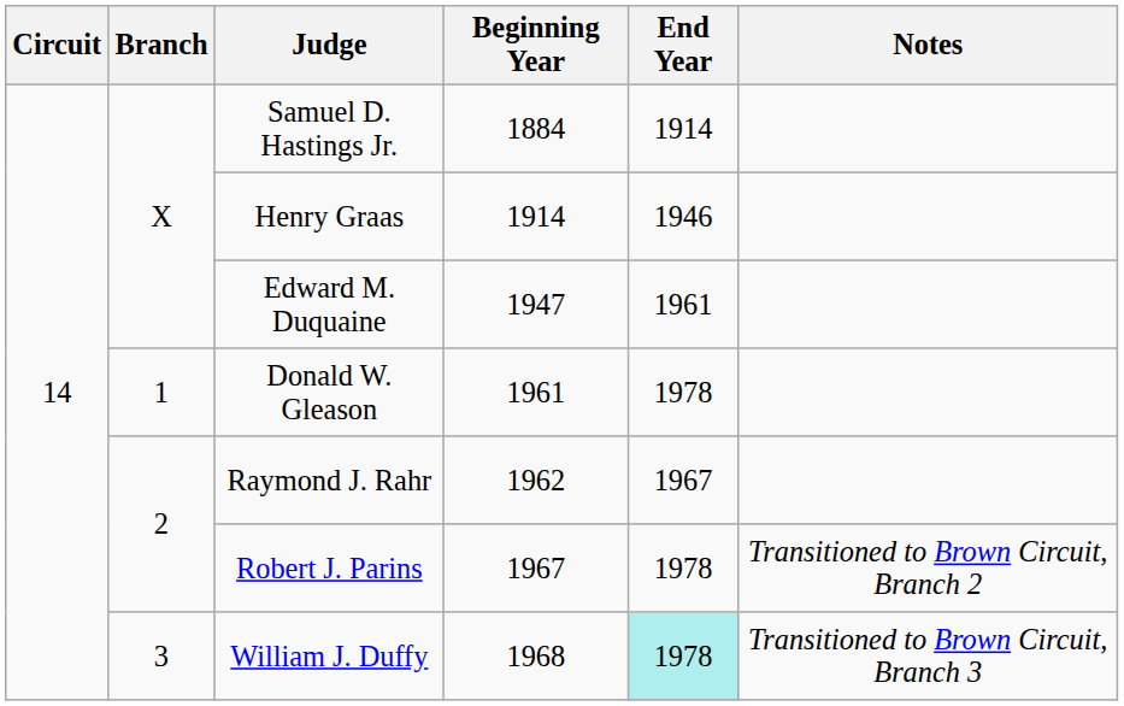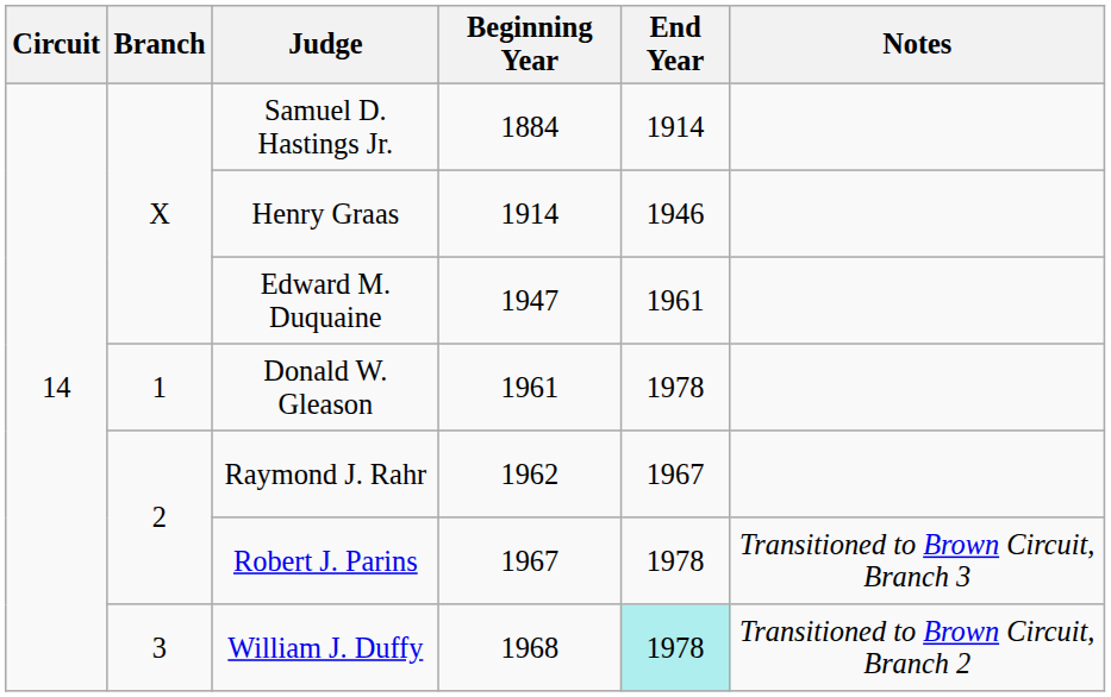 <table class=wikitable style="text-align:center">
 <tr>
 <th>Circuit</th>
 <th>Branch</th>
 <th>Judge</th>
 <th>Beginning Year</th>
 <th>End Year</th>
 <th>Notes</th>
 </tr>
 <tr style="height:3em">
 <td rowspan="7">14</td>
 <td rowspan="3">X</td>
 <td>Samuel D. Hastings Jr.</td>
 <td>1884</td>
 <td>1914</td>
 <td></td>
 </tr>
 <tr style="height:3em">
 <td>Henry Graas</td>
 <td>1914</td>
 <td>1946</td>
 <td></td>
 </tr>
 <tr style="height:3em">
 <td>Edward M. Duquaine</td>
 <td>1947</td>
 <td>1961</td>
 <td></td>
 </tr>
 <tr style="height:3em">
 <td>1</td>
 <td>Donald W. Gleason</td>
 <td>1961</td>
 <td>1978</td>
 <td></td>
 </tr>
 <tr style="height:3em">
 <td rowspan="2">2</td>
 <td>Raymond J. Rahr</td>
 <td>1962</td>
 <td>1967</td>
 <td></td>
 </tr>
 <tr style="height:3em">
 <td><a href='#'>Robert J. Parins</a></td>
 <td>1967</td>
 <td>1978</td>
-<td><em>Transitioned to <a href='#'>Brown</a> Circuit, Branch 2</em></td>
+<td><em>Transitioned to <a href='#'>Brown</a> Circuit, Branch 3</em></td>
 </tr>
 <tr style="height:3em">
 <td>3</td>
 <td><a href='#'>William J. Duffy</a></td>
 <td>1968</td>
 <td style="background: paleturquoise;">1978</td>
-<td><em>Transitioned to <a href='#'>Brown</a> Circuit, Branch 3</em></td>
+<td><em>Transitioned to <a href='#'>Brown</a> Circuit, Branch 2</em></td>
 </tr>
 </table>
